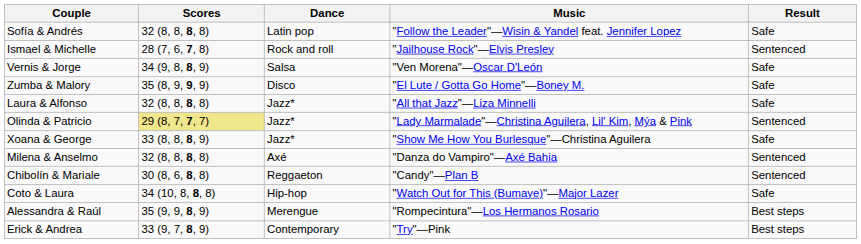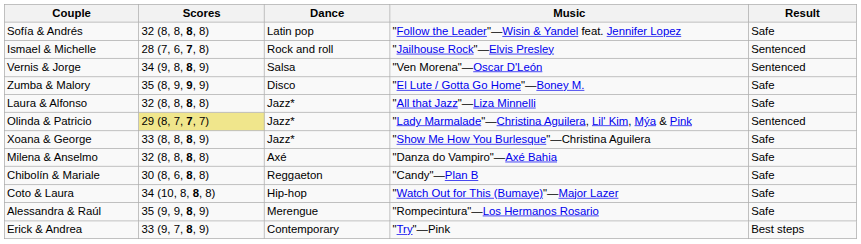 <table class="wikitable sortable" style="width:95%; white-space:nowrap">
 <tr>
 <th style="width:15%;">Couple</th>
 <th style="width:14%;">Scores</th>
 <th style="width:14%;">Dance</th>
 <th style="width:40%;">Music</th>
 <th style="width:12%;">Result</th>
 </tr>
 <tr>
 <td>Sofía & Andrés</td>
 <td>32 (8, 8, <strong>8</strong>, 8)</td>
 <td>Latin pop</td>
 <td>"<a href='#'>Follow the Leader</a>"—<a href='#'>Wisin & Yandel</a> feat. <a href='#'>Jennifer Lopez</a></td>
 <td>Safe</td>
 </tr>
 <tr>
 <td>Ismael & Michelle</td>
 <td>28 (7, 6, <strong>7</strong>, 8)</td>
 <td>Rock and roll</td>
 <td>"<a href='#'>Jailhouse Rock</a>"—<a href='#'>Elvis Presley</a></td>
 <td>Sentenced</td>
 </tr>
 <tr>
 <td>Vernis & Jorge</td>
 <td>34 (9, 8, <strong>8</strong>, 9)</td>
 <td>Salsa</td>
 <td>"Ven Morena"—<a href='#'>Oscar D'León</a></td>
-<td>Safe</td>
+<td>Sentenced</td>
 </tr>
 <tr>
 <td>Zumba & Malory</td>
 <td>35 (8, 9, <strong>9</strong>, 9)</td>
 <td>Disco</td>
 <td>"<a href='#'>El Lute / Gotta Go Home</a>"—<a href='#'>Boney M.</a></td>
 <td>Safe</td>
 </tr>
 <tr>
 <td>Laura & Alfonso</td>
 <td>32 (8, 8, <strong>8</strong>, 8)</td>
 <td>Jazz*</td>
 <td>"<a href='#'>All that Jazz</a>"—<a href='#'>Liza Minnelli</a></td>
 <td>Safe</td>
 </tr>
 <tr>
 <td>Olinda & Patricio</td>
 <td style="background: khaki;">29 (8, 7, <strong>7</strong>, 7)</td>
 <td>Jazz*</td>
 <td>"<a href='#'>Lady Marmalade</a>"—<a href='#'>Christina Aguilera</a>, <a href='#'>Lil' Kim</a>, <a href='#'>Mýa</a> & <a href='#'>Pink</a></td>
 <td>Sentenced</td>
 </tr>
 <tr>
 <td>Xoana & George</td>
 <td>33 (8, 8, <strong>8</strong>, 9)</td>
 <td>Jazz*</td>
 <td>"<a href='#'>Show Me How You Burlesque</a>"—Christina Aguilera</td>
 <td>Safe</td>
 </tr>
 <tr>
 <td>Milena & Anselmo</td>
 <td>32 (8, 8, <strong>8</strong>, 8)</td>
 <td>Axé</td>
 <td>"Danza do Vampiro"—<a href='#'>Axé Bahia</a></td>
-<td>Sentenced</td>
+<td>Safe</td>
 </tr>
 <tr>
 <td>Chibolín & Mariale</td>
 <td>30 (8, 6, <strong>8</strong>, 8)</td>
 <td>Reggaeton</td>
 <td>"Candy"—<a href='#'>Plan B</a></td>
-<td>Sentenced</td>
+<td>Safe</td>
 </tr>
 <tr>
 <td>Coto & Laura</td>
 <td>34 (10, 8, <strong>8</strong>, 8)</td>
 <td>Hip-hop</td>
 <td>"<a href='#'>Watch Out for This (Bumaye)</a>"—<a href='#'>Major Lazer</a></td>
 <td>Safe</td>
 </tr>
 <tr>
 <td>Alessandra & Raúl</td>
 <td>35 (9, 9, <strong>8</strong>, 9)</td>
 <td>Merengue</td>
 <td>"Rompecintura"—<a href='#'>Los Hermanos Rosario</a></td>
-<td>Best steps</td>
+<td>Safe</td>
 </tr>
 <tr>
 <td>Erick & Andrea</td>
 <td>33 (9, 7, <strong>8</strong>, 9)</td>
 <td>Contemporary</td>
 <td>"<a href='#'>Try</a>"—Pink</td>
 <td>Best steps</td>
 </tr>
 </table>
